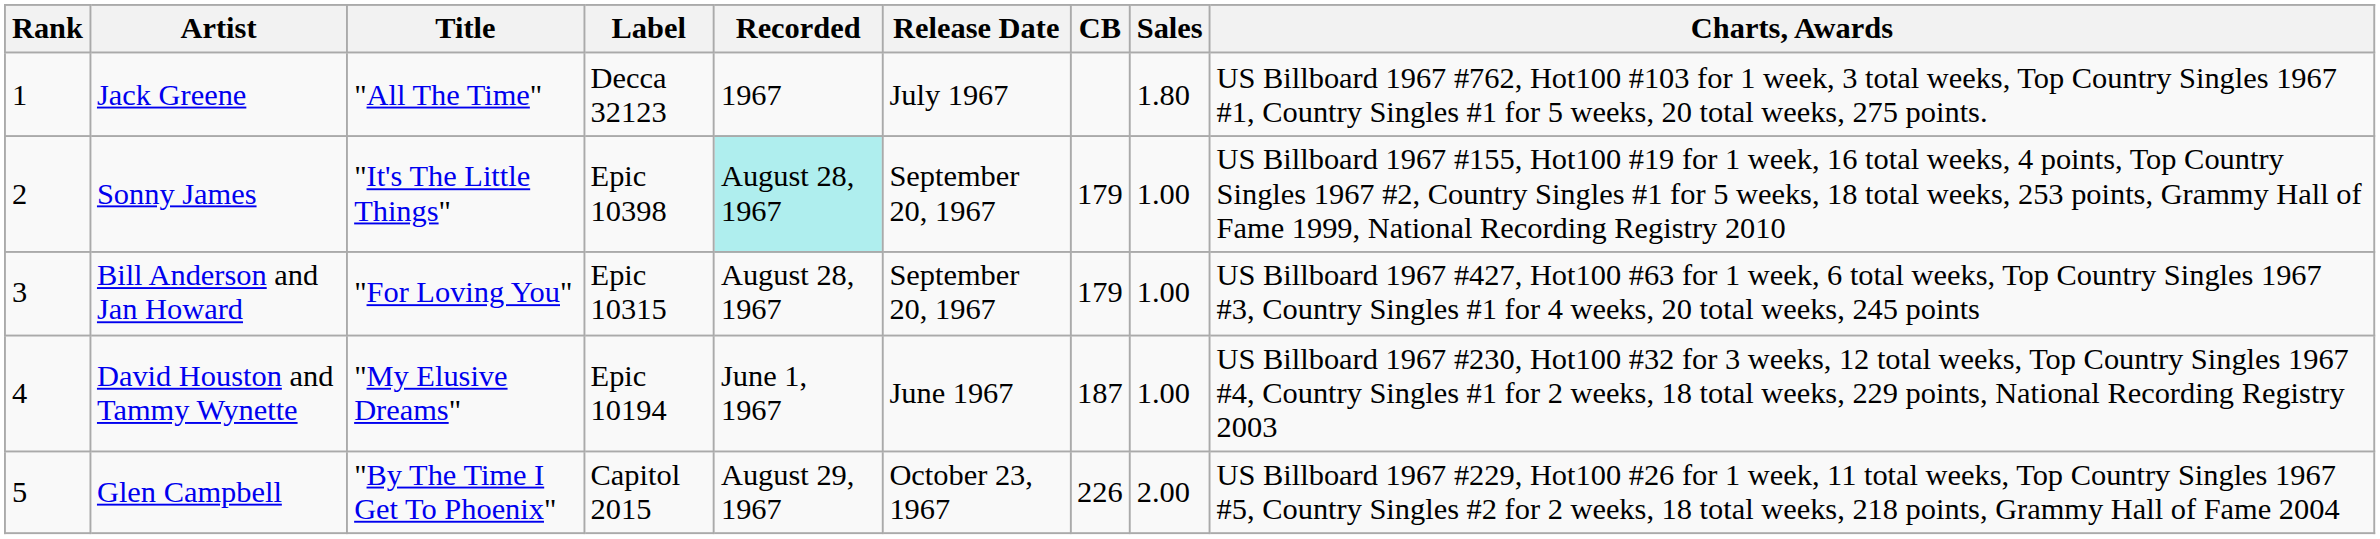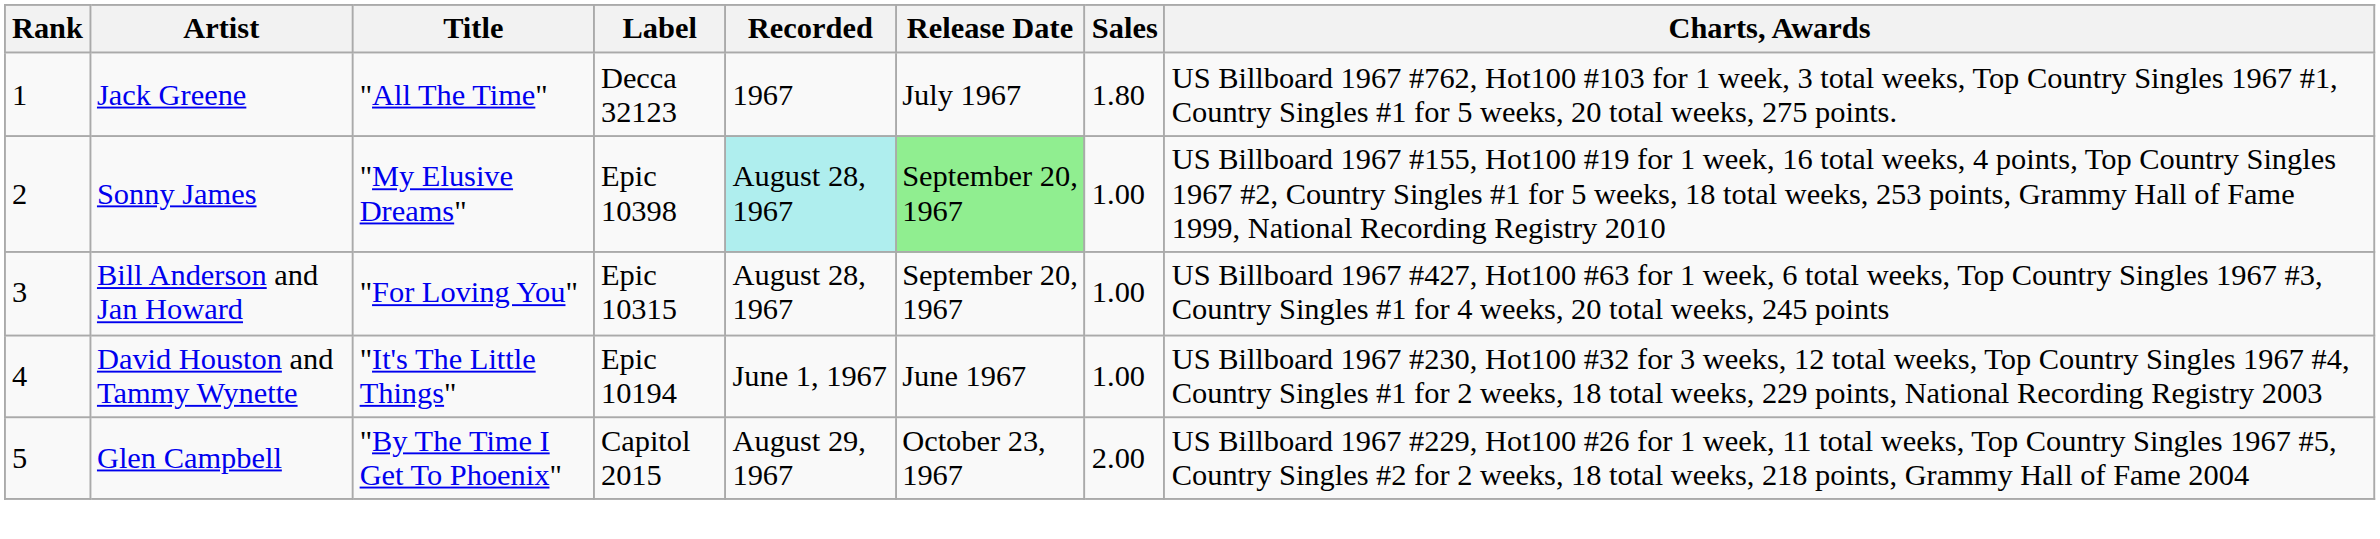 <table class="wikitable sortable">
 <tr>
 <th>Rank</th>
 <th>Artist</th>
 <th>Title</th>
 <th>Label</th>
 <th>Recorded</th>
 <th>Release Date</th>
-<th>CB</th>
 <th>Sales</th>
 <th>Charts, Awards</th>
 </tr>
 <tr>
 <td>1</td>
 <td><a href='#'>Jack Greene</a></td>
 <td>"<a href='#'>All The Time</a>"</td>
 <td>Decca 32123</td>
 <td>1967</td>
 <td>July 1967</td>
-<td></td>
 <td>1.80</td>
 <td>US Billboard 1967 #762, Hot100 #103 for 1 week, 3 total weeks, Top Country Singles 1967 #1, Country Singles #1 for 5 weeks, 20 total weeks, 275 points.</td>
 </tr>
 <tr>
 <td>2</td>
 <td><a href='#'>Sonny James</a></td>
-<td>"<a href='#'>It's The Little Things</a>"</td>
+<td>"<a href='#'>My Elusive Dreams</a>"</td>
 <td>Epic 10398</td>
 <td style="background: paleturquoise;">August 28, 1967</td>
-<td>September 20, 1967</td>
-<td>179</td>
+<td style="background: lightgreen;">September 20, 1967</td>
 <td>1.00</td>
 <td>US Billboard 1967 #155, Hot100 #19 for 1 week, 16 total weeks, 4 points, Top Country Singles 1967 #2, Country Singles #1 for 5 weeks, 18 total weeks, 253 points, Grammy Hall of Fame 1999, National Recording Registry 2010</td>
 </tr>
 <tr>
 <td>3</td>
 <td><a href='#'>Bill Anderson</a> and <a href='#'>Jan Howard</a></td>
 <td>"<a href='#'>For Loving You</a>"</td>
 <td>Epic 10315</td>
 <td>August 28, 1967</td>
 <td>September 20, 1967</td>
-<td>179</td>
 <td>1.00</td>
 <td>US Billboard 1967 #427, Hot100 #63 for 1 week, 6 total weeks, Top Country Singles 1967 #3, Country Singles #1 for 4 weeks, 20 total weeks, 245 points</td>
 </tr>
 <tr>
 <td>4</td>
 <td><a href='#'>David Houston</a> and <a href='#'>Tammy Wynette</a></td>
-<td>"<a href='#'>My Elusive Dreams</a>"</td>
+<td>"<a href='#'>It's The Little Things</a>"</td>
 <td>Epic 10194</td>
 <td>June 1, 1967</td>
 <td>June 1967</td>
-<td>187</td>
 <td>1.00</td>
 <td>US Billboard 1967 #230, Hot100 #32 for 3 weeks, 12 total weeks, Top Country Singles 1967 #4, Country Singles #1 for 2 weeks, 18 total weeks, 229 points, National Recording Registry 2003</td>
 </tr>
 <tr>
 <td>5</td>
 <td><a href='#'>Glen Campbell</a></td>
 <td>"<a href='#'>By The Time I Get To Phoenix</a>"</td>
 <td>Capitol 2015</td>
 <td>August 29, 1967</td>
 <td>October 23, 1967</td>
-<td>226</td>
 <td>2.00</td>
 <td>US Billboard 1967 #229, Hot100 #26 for 1 week, 11 total weeks, Top Country Singles 1967 #5, Country Singles #2 for 2 weeks, 18 total weeks, 218 points, Grammy Hall of Fame 2004</td>
 </tr>
 </table>
